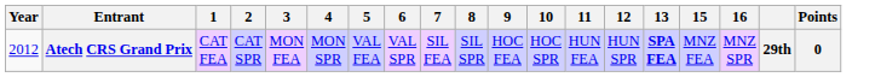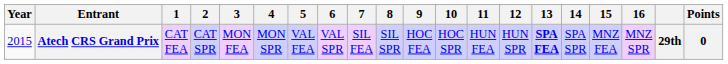 <table class="wikitable" style="text-align:center; font-size:85%">
 <tr>
 <th>Year</th>
 <th>Entrant</th>
 <th>1</th>
 <th>2</th>
 <th>3</th>
 <th>4</th>
 <th>5</th>
 <th>6</th>
 <th>7</th>
 <th>8</th>
 <th>9</th>
 <th>10</th>
 <th>11</th>
 <th>12</th>
 <th>13</th>
+<th>14</th>
 <th>15</th>
 <th>16</th>
 <th></th>
 <th>Points</th>
 </tr>
 <tr>
-<td><a href='#'>2012</a></td>
+<td><a href='#'>2015</a></td>
 <th nowrap><a href='#'>Atech</a> <a href='#'>CRS Grand Prix</a></th>
 <td style="background:#efcfff;"><a href='#'>CAT<br>FEA</a><br></td>
 <td style="background:#cfcfff;"><a href='#'>CAT<br>SPR</a><br></td>
 <td style="background:#efcfff;"><a href='#'>MON<br>FEA</a><br></td>
 <td style="background:#cfcfff;"><a href='#'>MON<br>SPR</a><br></td>
 <td style="background:#cfcfff;"><a href='#'>VAL<br>FEA</a><br></td>
 <td style="background:#efcfff;"><a href='#'>VAL<br>SPR</a><br></td>
 <td style="background:#efcfff;"><a href='#'>SIL<br>FEA</a><br></td>
 <td style="background:#cfcfff;"><a href='#'>SIL<br>SPR</a><br></td>
 <td style="background:#cfcfff;"><a href='#'>HOC<br>FEA</a><br></td>
 <td style="background:#cfcfff;"><a href='#'>HOC<br>SPR</a><br></td>
 <td style="background:#cfcfff;"><a href='#'>HUN<br>FEA</a><br></td>
 <td style="background:#cfcfff;"><a href='#'>HUN<br>SPR</a><br></td>
 <td style="background:#cfcfff;"><strong><a href='#'>SPA<br>FEA</a><br></strong></td>
+<td style="background:#cfcfff;"><a href='#'>SPA<br>SPR</a><br></td>
 <td style="background:#cfcfff;"><a href='#'>MNZ<br>FEA</a><br></td>
 <td style="background:#efcfff;"><a href='#'>MNZ<br>SPR</a><br></td>
 <th>29th</th>
 <th>0</th>
 </tr>
 </table>
